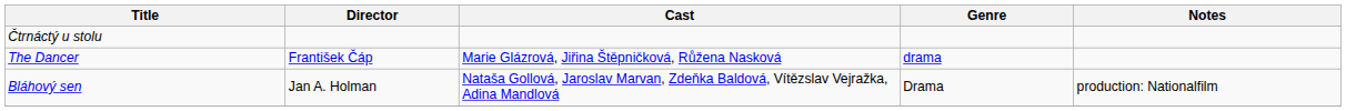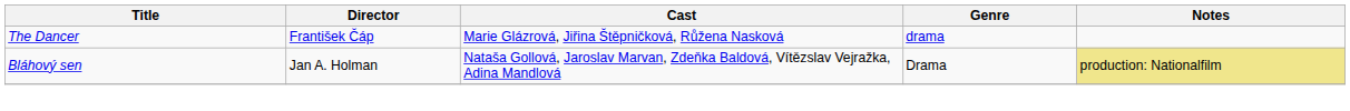 <table class="wikitable" style="width:100%;">
 <tr>
 <th style="width:21%;">Title</th>
 <th style="width:13%;">Director</th>
 <th style="width:33%;">Cast</th>
 <th style="width:13%;">Genre</th>
 <th style="width:20%;">Notes</th>
-</tr>
-<tr>
-<td><em>Čtrnáctý u stolu</em></td>
-<td></td>
-<td></td>
-<td></td>
-<td></td>
 </tr>
 <tr>
 <td><em><a href='#'>The Dancer</a></em></td>
 <td><a href='#'>František Čáp</a></td>
 <td><a href='#'>Marie Glázrová</a>, <a href='#'>Jiřina Štěpničková</a>, <a href='#'>Růžena Nasková</a></td>
 <td><a href='#'>drama</a></td>
 <td></td>
 </tr>
 <tr>
 <td><em><a href='#'>Bláhový sen</a></em></td>
 <td>Jan A. Holman</td>
 <td><a href='#'>Nataša Gollová</a>, <a href='#'>Jaroslav Marvan</a>, <a href='#'>Zdeňka Baldová</a>, Vítězslav Vejražka, <a href='#'>Adina Mandlová</a></td>
 <td>Drama</td>
-<td>production: Nationalfilm</td>
+<td style="background: khaki;">production: Nationalfilm</td>
 </tr>
 <tr>
 </tr>
 </table>
